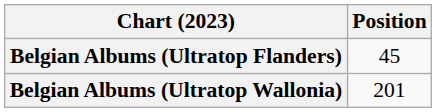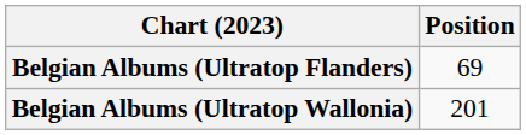 <table class="wikitable sortable plainrowheaders" style="text-align:center">
 <tr>
 <th scope="col">Chart (2023)</th>
 <th scope="col">Position</th>
 </tr>
 <tr>
 <th scope="row">Belgian Albums (Ultratop Flanders)</th>
-<td>45</td>
+<td>69</td>
 </tr>
 <tr>
 <th scope="row">Belgian Albums (Ultratop Wallonia)</th>
 <td>201</td>
 </tr>
 </table>
